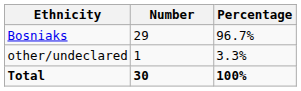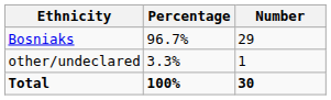 <table class="wikitable">
 <tr>
 <th width="100px">Ethnicity</th>
+<th width="80px">Percentage</th>
 <th width="80px">Number</th>
-<th width="80px">Percentage</th>
 </tr>
 <tr>
 <td><a href='#'>Bosniaks</a></td>
+<td>96.7%</td>
 <td>29</td>
-<td>96.7%</td>
 </tr>
 <tr>
 <td>other/undeclared</td>
+<td>3.3%</td>
 <td>1</td>
-<td>3.3%</td>
 </tr>
 <tr>
 <td><strong>Total</strong></td>
+<td><strong>100%</strong></td>
 <td><strong>30</strong></td>
-<td><strong>100%</strong></td>
 </tr>
 </table>
